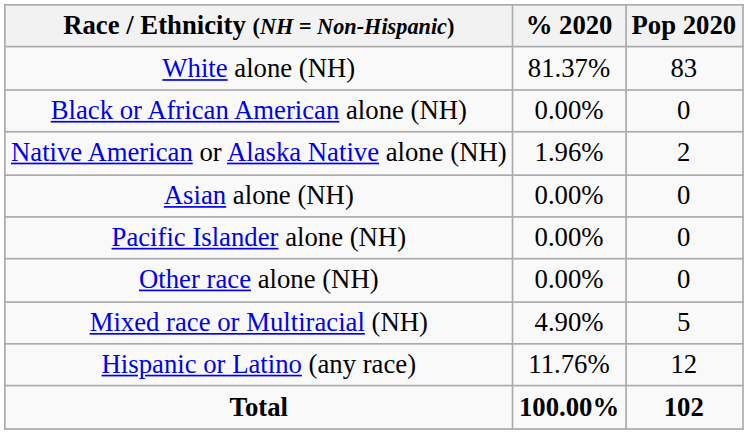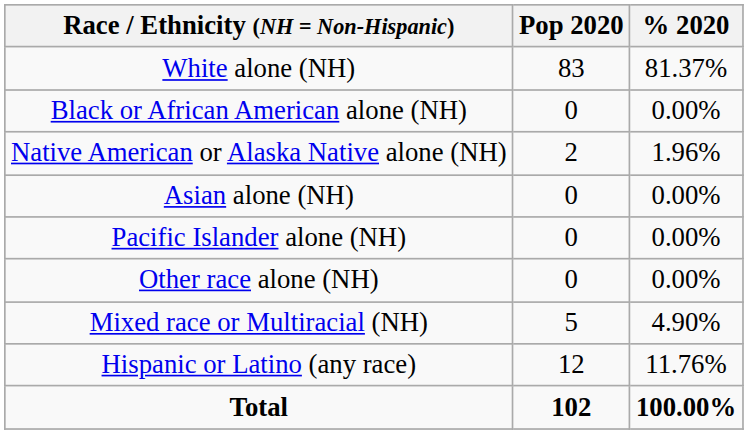 <table class="wikitable" style="text-align:center;">
 <tr>
 <th>Race / Ethnicity <small>(<em>NH = Non-Hispanic</em>)</small></th>
+<th>Pop 2020</th>
 <th>% 2020</th>
-<th>Pop 2020</th>
 </tr>
 <tr>
 <td><a href='#'>White</a> alone (NH)</td>
+<td>83</td>
 <td>81.37%</td>
-<td>83</td>
 </tr>
 <tr>
 <td><a href='#'>Black or African American</a> alone (NH)</td>
+<td>0</td>
 <td>0.00%</td>
-<td>0</td>
 </tr>
 <tr>
 <td><a href='#'>Native American</a> or <a href='#'>Alaska Native</a> alone (NH)</td>
+<td>2</td>
 <td>1.96%</td>
-<td>2</td>
 </tr>
 <tr>
 <td><a href='#'>Asian</a> alone (NH)</td>
+<td>0</td>
 <td>0.00%</td>
-<td>0</td>
 </tr>
 <tr>
 <td><a href='#'>Pacific Islander</a> alone (NH)</td>
+<td>0</td>
 <td>0.00%</td>
-<td>0</td>
 </tr>
 <tr>
 <td><a href='#'>Other race</a> alone (NH)</td>
+<td>0</td>
 <td>0.00%</td>
-<td>0</td>
 </tr>
 <tr>
 <td><a href='#'>Mixed race or Multiracial</a> (NH)</td>
+<td>5</td>
 <td>4.90%</td>
-<td>5</td>
 </tr>
 <tr>
 <td><a href='#'>Hispanic or Latino</a> (any race)</td>
+<td>12</td>
 <td>11.76%</td>
-<td>12</td>
 </tr>
 <tr>
 <td><strong>Total</strong></td>
+<td><strong>102</strong></td>
 <td><strong>100.00%</strong></td>
-<td><strong>102</strong></td>
 </tr>
 </table>
